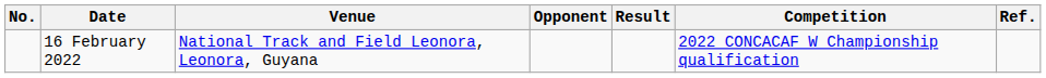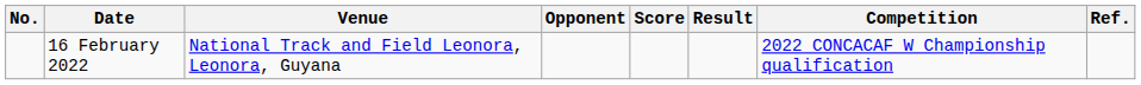 <table class="wikitable">
 <tr>
 <th>No.</th>
 <th>Date</th>
 <th>Venue</th>
 <th>Opponent</th>
+<th>Score</th>
 <th>Result</th>
 <th>Competition</th>
 <th>Ref.</th>
 </tr>
 <tr>
 <td></td>
 <td>16 February 2022</td>
 <td><a href='#'>National Track and Field Leonora</a>, <a href='#'>Leonora</a>, Guyana</td>
 <td></td>
 <td></td>
+<td></td>
 <td><a href='#'>2022 CONCACAF W Championship qualification</a></td>
 <td></td>
 </tr>
 </table>
